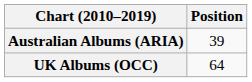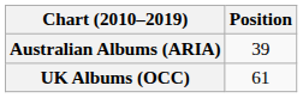 <table class="wikitable plainrowheaders" style="text-align:center">
 <tr>
 <th scope="col">Chart (2010–2019)</th>
 <th scope="col">Position</th>
 </tr>
 <tr>
 <th scope="row">Australian Albums (ARIA)</th>
 <td>39</td>
 </tr>
 <tr>
 <th scope="row">UK Albums (OCC)</th>
-<td>64</td>
+<td>61</td>
 </tr>
 </table>
